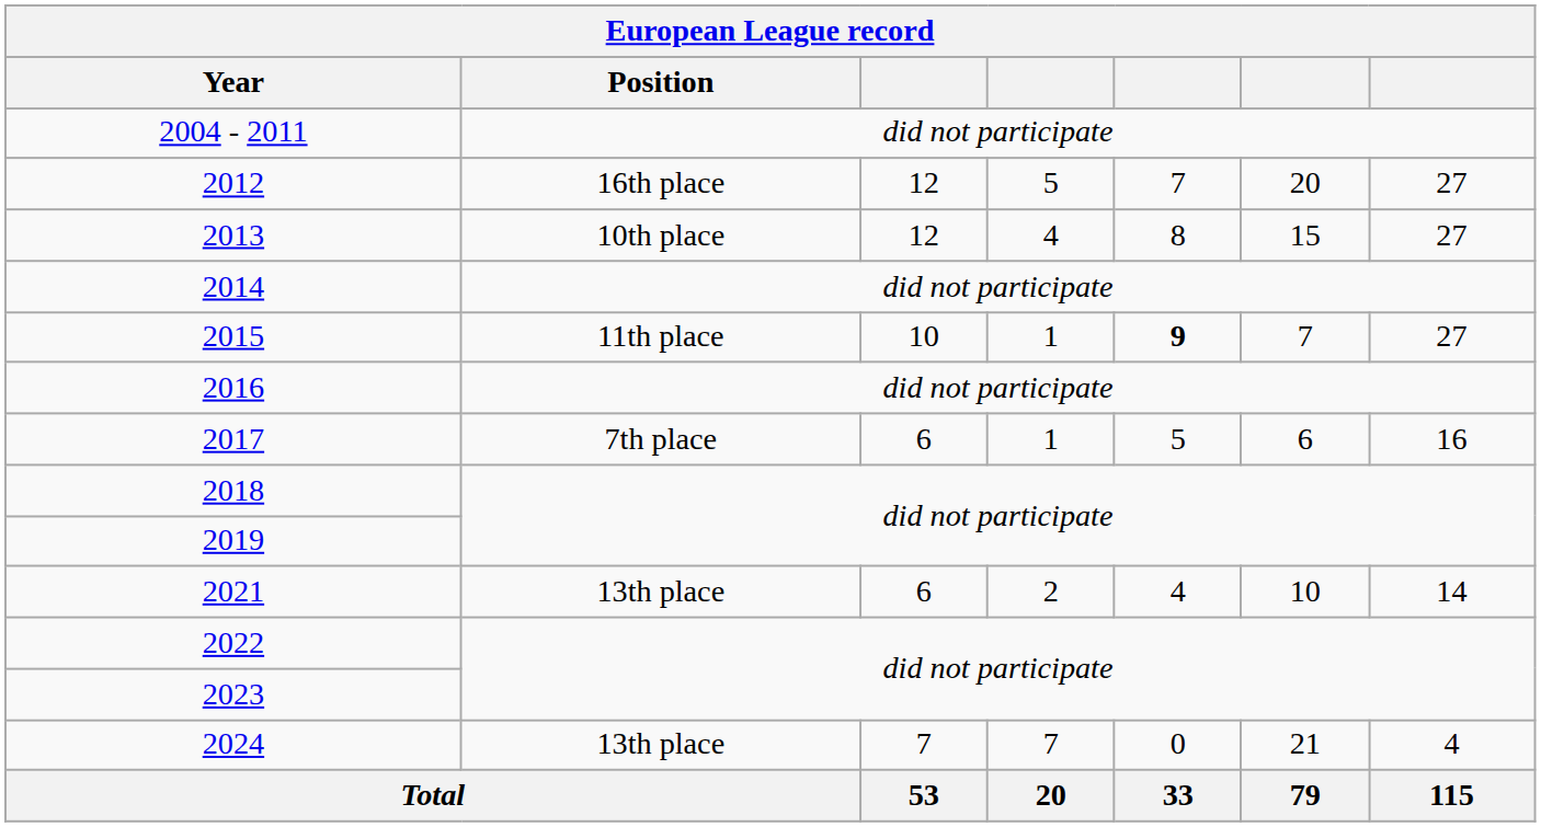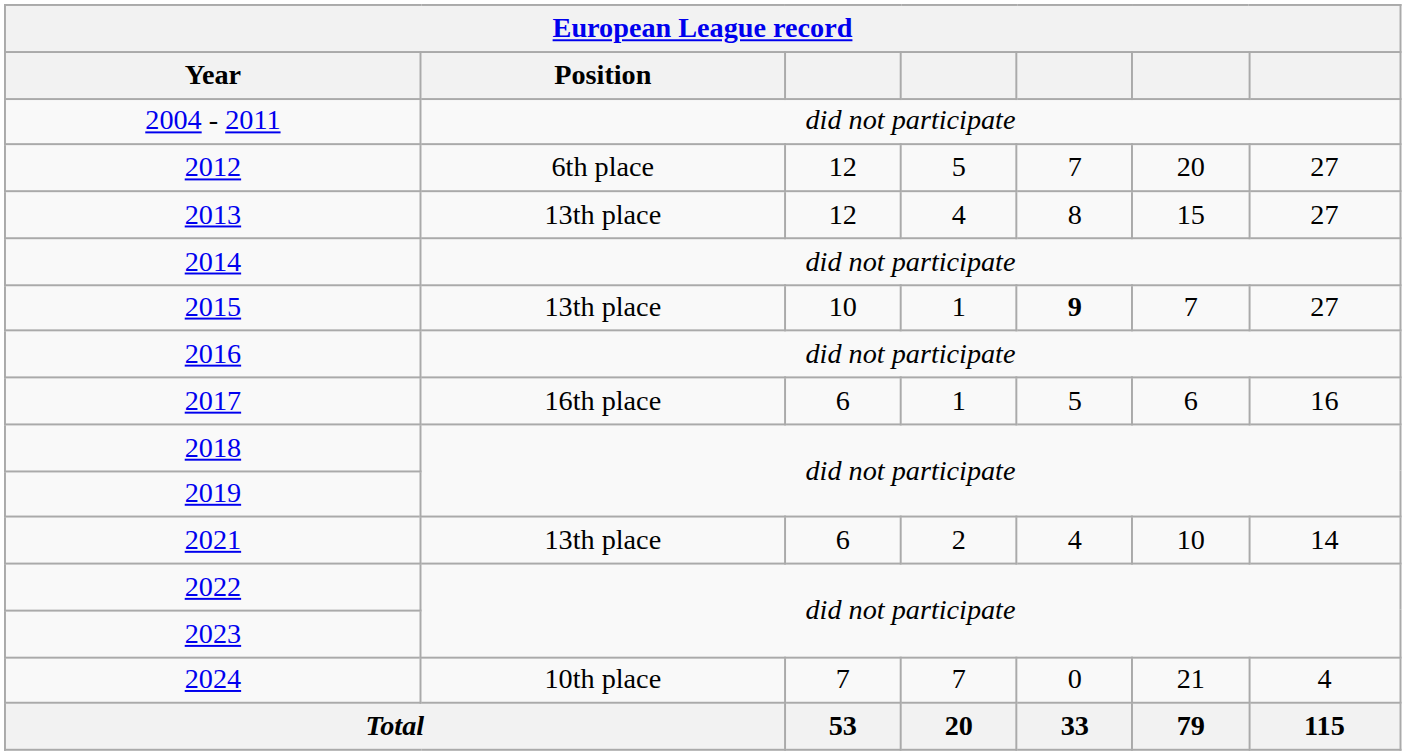 <table class="wikitable" width=45% style="text-align: center;font-size:90%;">
 <tr>
 <th colspan=7><a href='#'>European League record</a></th>
 </tr>
 <tr>
 <th>Year</th>
 <th>Position</th>
 <th></th>
 <th></th>
 <th></th>
 <th></th>
 <th></th>
 </tr>
 <tr>
 <td><a href='#'>2004</a> - <a href='#'>2011</a></td>
 <td colspan=7 align=center><em>did not participate</em></td>
 </tr>
 <tr>
 <td> <a href='#'>2012</a></td>
-<td>16th place</td>
+<td>6th place</td>
 <td>12</td>
 <td>5</td>
 <td>7</td>
 <td>20</td>
 <td>27</td>
 </tr>
 <tr>
 <td> <a href='#'>2013</a></td>
-<td>10th place</td>
+<td>13th place</td>
 <td>12</td>
 <td>4</td>
 <td>8</td>
 <td>15</td>
 <td>27</td>
 </tr>
 <tr>
 <td> <a href='#'>2014</a></td>
 <td colspan=7 align=center><em>did not participate</em></td>
 </tr>
 <tr>
 <td> <a href='#'>2015</a></td>
-<td>11th place</td>
+<td>13th place</td>
 <td>10</td>
 <td>1</td>
 <td><strong>9</strong></td>
 <td>7</td>
 <td>27</td>
 </tr>
 <tr>
 <td> <a href='#'>2016</a></td>
 <td colspan=7 align=center><em>did not participate</em></td>
 </tr>
 <tr>
 <td> <a href='#'>2017</a></td>
-<td>7th place</td>
+<td>16th place</td>
 <td>6</td>
 <td>1</td>
 <td>5</td>
 <td>6</td>
 <td>16</td>
 </tr>
 <tr>
 <td> <a href='#'>2018</a></td>
 <td colspan=7 rowspan=2 align=center><em>did not participate</em></td>
 </tr>
 <tr>
 <td> <a href='#'>2019</a></td>
 </tr>
 <tr>
 <td> <a href='#'>2021</a></td>
 <td>13th place</td>
 <td>6</td>
 <td>2</td>
 <td>4</td>
 <td>10</td>
 <td>14</td>
 </tr>
 <tr>
 <td> <a href='#'>2022</a></td>
 <td colspan=7 rowspan=2 align=center><em>did not participate</em></td>
 </tr>
 <tr>
 <td> <a href='#'>2023</a></td>
 </tr>
 <tr>
 <td> <a href='#'>2024</a></td>
-<td>13th place</td>
+<td>10th place</td>
 <td>7</td>
 <td>7</td>
 <td>0</td>
 <td>21</td>
 <td>4</td>
 </tr>
 <tr>
 <th colspan=2 align=center><em>Total</em></th>
 <th>53</th>
 <th>20</th>
 <th>33</th>
 <th>79</th>
 <th>115</th>
 </tr>
 </table>
